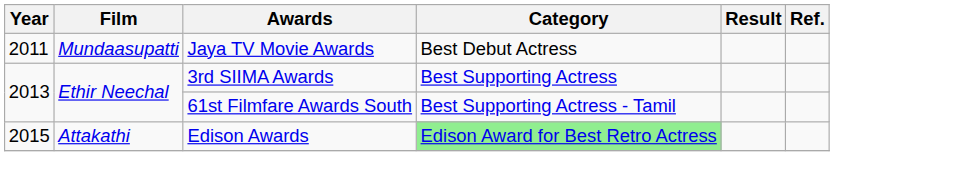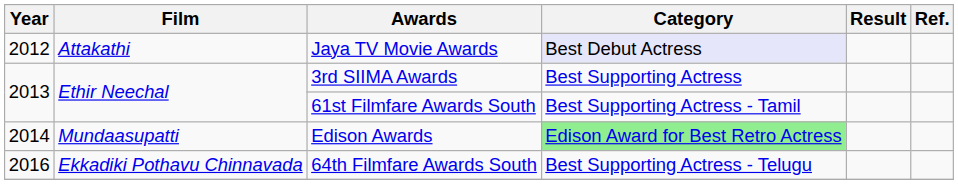 <table class="wikitable">
 <tr>
 <th>Year</th>
 <th>Film</th>
 <th>Awards</th>
 <th>Category</th>
 <th>Result</th>
 <th>Ref.</th>
 </tr>
 <tr>
-<td>2011</td>
-<td><em><a href='#'>Mundaasupatti</a></em></td>
+<td>2012</td>
+<td><em><a href='#'>Attakathi</a></em></td>
 <td><a href='#'>Jaya TV Movie Awards</a></td>
-<td>Best Debut Actress</td>
+<td style="background: lavender;">Best Debut Actress</td>
 <td></td>
 <td></td>
 </tr>
 <tr>
 <td rowspan = '2'>2013</td>
 <td rowspan = '2'><em><a href='#'>Ethir Neechal</a></em></td>
 <td><a href='#'>3rd SIIMA Awards</a></td>
 <td><a href='#'>Best Supporting Actress</a></td>
 <td></td>
 <td></td>
 </tr>
 <tr>
 <td><a href='#'>61st Filmfare Awards South</a></td>
 <td><a href='#'>Best Supporting Actress - Tamil</a></td>
 <td></td>
 <td></td>
 </tr>
 <tr>
-<td>2015</td>
-<td><em><a href='#'>Attakathi</a></em></td>
+<td>2014</td>
+<td><em><a href='#'>Mundaasupatti</a></em></td>
 <td><a href='#'>Edison Awards</a></td>
 <td style="background: lightgreen;"><a href='#'>Edison Award for Best Retro Actress</a></td>
 <td></td>
 <td></td>
 </tr>
 <tr>
+<td>2016</td>
+<td><em><a href='#'>Ekkadiki Pothavu Chinnavada</a></em></td>
+<td><a href='#'>64th Filmfare Awards South</a></td>
+<td><a href='#'>Best Supporting Actress - Telugu</a></td>
+<td></td>
+<td></td>
+</tr>
+<tr>
 </tr>
 </table>
